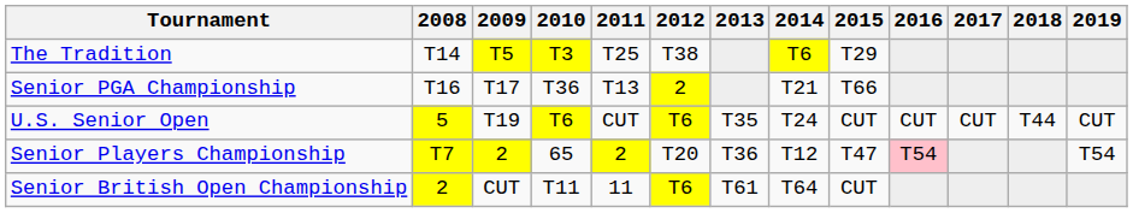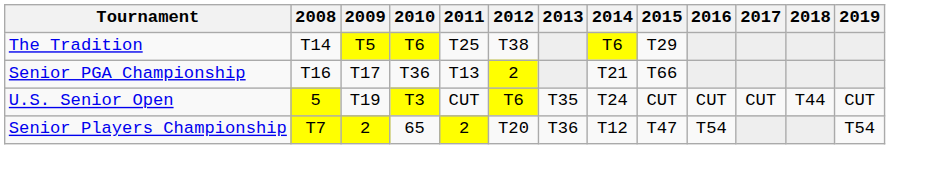 <table class="wikitable" style="font-size:95%;text-align:center;">
 <tr>
 <th>Tournament</th>
 <th>2008</th>
 <th>2009</th>
 <th>2010</th>
 <th>2011</th>
 <th>2012</th>
 <th>2013</th>
 <th>2014</th>
 <th>2015</th>
 <th>2016</th>
 <th>2017</th>
 <th>2018</th>
 <th>2019</th>
 </tr>
 <tr>
 <td align=left><a href='#'>The Tradition</a></td>
 <td>T14</td>
 <td style="background:yellow;">T5</td>
-<td style="background:yellow;">T3</td>
+<td style="background:yellow;">T6</td>
 <td>T25</td>
 <td>T38</td>
 <td style="background:#eeeeee;"></td>
 <td style="background:yellow;">T6</td>
 <td>T29</td>
 <td style="background:#eeeeee;"></td>
 <td style="background:#eeeeee;"></td>
 <td style="background:#eeeeee;"></td>
 <td style="background:#eeeeee;"></td>
 </tr>
 <tr>
 <td align=left><a href='#'>Senior PGA Championship</a></td>
 <td>T16</td>
 <td>T17</td>
 <td>T36</td>
 <td>T13</td>
 <td style="background:yellow;">2</td>
 <td style="background:#eeeeee;"></td>
 <td>T21</td>
 <td>T66</td>
 <td style="background:#eeeeee;"></td>
 <td style="background:#eeeeee;"></td>
 <td style="background:#eeeeee;"></td>
 <td style="background:#eeeeee;"></td>
 </tr>
 <tr>
 <td align=left><a href='#'>U.S. Senior Open</a></td>
 <td style="background:yellow;">5</td>
 <td>T19</td>
-<td style="background:yellow;">T6</td>
+<td style="background:yellow;">T3</td>
 <td>CUT</td>
 <td style="background:yellow;">T6</td>
 <td>T35</td>
 <td>T24</td>
 <td>CUT</td>
 <td>CUT</td>
 <td>CUT</td>
 <td>T44</td>
 <td>CUT</td>
 </tr>
 <tr>
 <td align=left><a href='#'>Senior Players Championship</a></td>
 <td style="background:yellow;">T7</td>
 <td style="background:yellow;">2</td>
 <td>65</td>
 <td style="background:yellow;">2</td>
 <td>T20</td>
 <td>T36</td>
 <td>T12</td>
 <td>T47</td>
-<td style="background: pink;">T54</td>
+<td>T54</td>
 <td style="background:#eeeeee;"></td>
 <td style="background:#eeeeee;"></td>
 <td>T54</td>
 </tr>
-<tr>
-<td align=left><a href='#'>Senior British Open Championship</a></td>
-<td style="background:yellow;">2</td>
-<td>CUT</td>
-<td>T11</td>
-<td>11</td>
-<td style="background:yellow;">T6</td>
-<td>T61</td>
-<td>T64</td>
-<td>CUT</td>
-<td style="background:#eeeeee;"></td>
-<td style="background:#eeeeee;"></td>
-<td style="background:#eeeeee;"></td>
-<td style="background:#eeeeee;"></td>
-</tr>
 </table>
